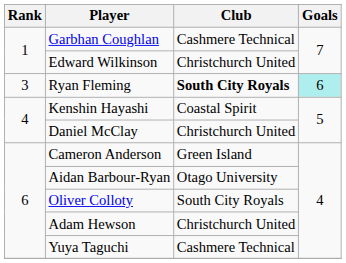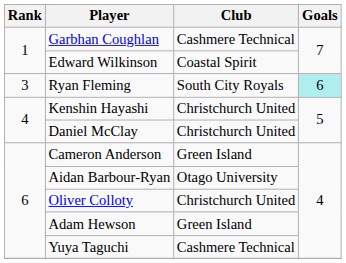 <table class="wikitable" style="text-align:center">
 <tr>
 <th>Rank</th>
 <th>Player</th>
 <th>Club</th>
 <th>Goals</th>
 </tr>
 <tr>
 <td rowspan=2>1</td>
 <td align=left><a href='#'>Garbhan Coughlan</a></td>
 <td align=left>Cashmere Technical</td>
 <td rowspan=2>7</td>
 </tr>
 <tr>
 <td align=left>Edward Wilkinson</td>
-<td align=left>Christchurch United</td>
+<td align=left>Coastal Spirit</td>
 </tr>
 <tr>
 <td>3</td>
 <td align=left>Ryan Fleming</td>
-<td align=left><strong>South City Royals</strong></td>
+<td align=left>South City Royals</td>
 <td style="background: paleturquoise;">6</td>
 </tr>
 <tr>
 <td rowspan=2>4</td>
 <td align=left>Kenshin Hayashi</td>
-<td align=left>Coastal Spirit</td>
+<td align=left>Christchurch United</td>
 <td rowspan=2>5</td>
 </tr>
 <tr>
 <td align=left>Daniel McClay</td>
 <td align=left>Christchurch United</td>
 </tr>
 <tr>
 <td rowspan=5>6</td>
 <td align=left>Cameron Anderson</td>
 <td align=left>Green Island</td>
 <td rowspan=5>4</td>
 </tr>
 <tr>
 <td align=left>Aidan Barbour-Ryan</td>
 <td align=left>Otago University</td>
 </tr>
 <tr>
 <td align=left><a href='#'>Oliver Colloty</a></td>
-<td align=left>South City Royals</td>
+<td align=left>Christchurch United</td>
 </tr>
 <tr>
 <td align=left>Adam Hewson</td>
-<td align=left>Christchurch United</td>
+<td align=left>Green Island</td>
 </tr>
 <tr>
 <td align=left>Yuya Taguchi</td>
 <td align=left>Cashmere Technical</td>
 </tr>
 <tr>
 </tr>
 </table>
